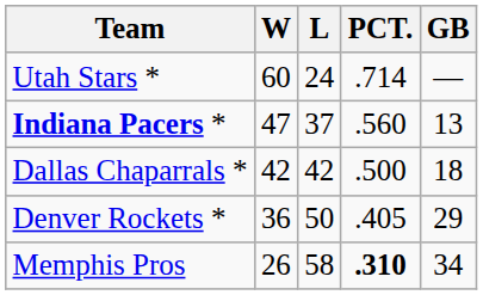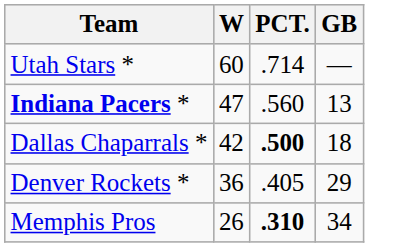 <table class="wikitable" style="text-align:center;">
 <tr>
 <th>Team</th>
 <th>W</th>
-<th>L</th>
 <th>PCT.</th>
 <th>GB</th>
 </tr>
 <tr>
 <td align="left"><a href='#'>Utah Stars</a> *</td>
 <td>60</td>
-<td>24</td>
 <td>.714</td>
 <td>—</td>
 </tr>
 <tr>
 <td align="left"><strong><a href='#'>Indiana Pacers</a></strong> *</td>
 <td>47</td>
-<td>37</td>
 <td>.560</td>
 <td>13</td>
 </tr>
 <tr>
 <td align="left"><a href='#'>Dallas Chaparrals</a> *</td>
 <td>42</td>
-<td>42</td>
-<td>.500</td>
+<td><strong>.500</strong></td>
 <td>18</td>
 </tr>
 <tr>
 <td align="left"><a href='#'>Denver Rockets</a> *</td>
 <td>36</td>
-<td>50</td>
 <td>.405</td>
 <td>29</td>
 </tr>
 <tr>
 <td align="left"><a href='#'>Memphis Pros</a></td>
 <td>26</td>
-<td>58</td>
 <td><strong>.310</strong></td>
 <td>34</td>
 </tr>
 </table>
